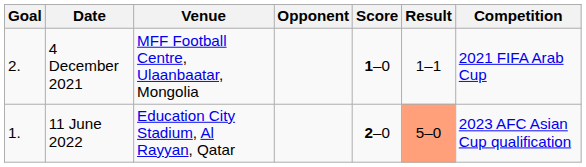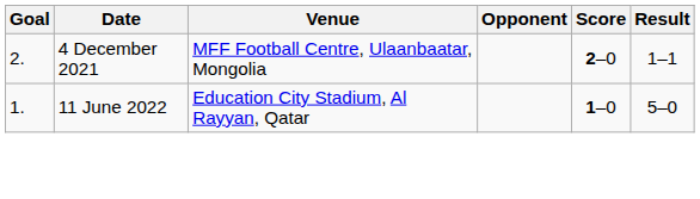 <table class="wikitable plainrowheaders sortable">
 <tr>
 <th>Goal</th>
 <th>Date</th>
 <th>Venue</th>
 <th>Opponent</th>
 <th>Score</th>
 <th>Result</th>
-<th>Competition</th>
 </tr>
 <tr>
 <td>2.</td>
 <td>4 December 2021</td>
 <td><a href='#'>MFF Football Centre</a>, <a href='#'>Ulaanbaatar</a>, Mongolia</td>
 <td></td>
-<td align=center><strong>1</strong>–0</td>
+<td align=center><strong>2</strong>–0</td>
 <td align=center>1–1</td>
-<td><a href='#'>2021 FIFA Arab Cup</a></td>
 </tr>
 <tr>
 <td>1.</td>
 <td>11 June 2022</td>
 <td><a href='#'>Education City Stadium</a>, <a href='#'>Al Rayyan</a>, Qatar</td>
 <td></td>
-<td align=center><strong>2</strong>–0</td>
-<td align=center style="background: lightsalmon;">5–0</td>
-<td><a href='#'>2023 AFC Asian Cup qualification</a></td>
+<td align=center><strong>1</strong>–0</td>
+<td align=center>5–0</td>
 </tr>
 </table>
